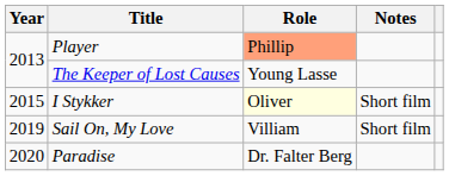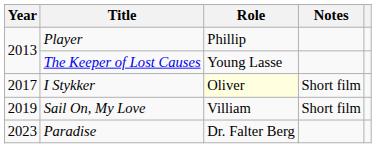 <table class="wikitable sortable">
 <tr>
 <th scope="col">Year</th>
 <th scope="col">Title</th>
 <th scope="col" class="unsortable">Role</th>
 <th scope="col" class="unsortable">Notes</th>
 <th scope="col" class="unsortable"></th>
 </tr>
 <tr>
 <td rowspan="2">2013</td>
 <td><em>Player</em></td>
-<td style="background: lightsalmon;">Phillip</td>
+<td>Phillip</td>
 <td></td>
 <td></td>
 </tr>
 <tr>
 <td><em><a href='#'>The Keeper of Lost Causes</a></em></td>
 <td>Young Lasse</td>
 <td></td>
 <td></td>
 </tr>
 <tr>
-<td>2015</td>
+<td>2017</td>
 <td><em>I Stykker</em></td>
 <td style="background: lightyellow;">Oliver</td>
 <td>Short film</td>
 <td></td>
 </tr>
 <tr>
 <td>2019</td>
 <td><em>Sail On, My Love</em></td>
 <td>Villiam</td>
 <td>Short film</td>
 <td></td>
 </tr>
 <tr>
-<td>2020</td>
+<td>2023</td>
 <td><em>Paradise</em></td>
 <td>Dr. Falter Berg</td>
 <td></td>
 <td></td>
 </tr>
 </table>
